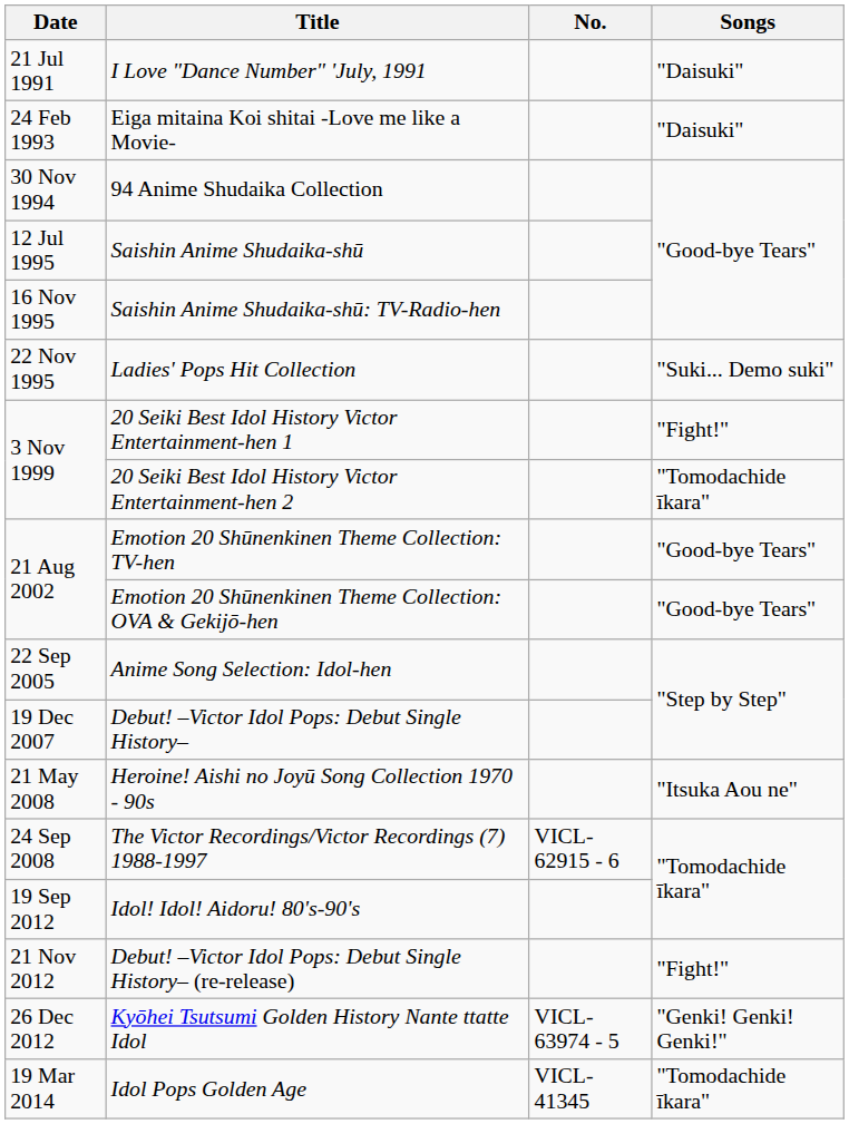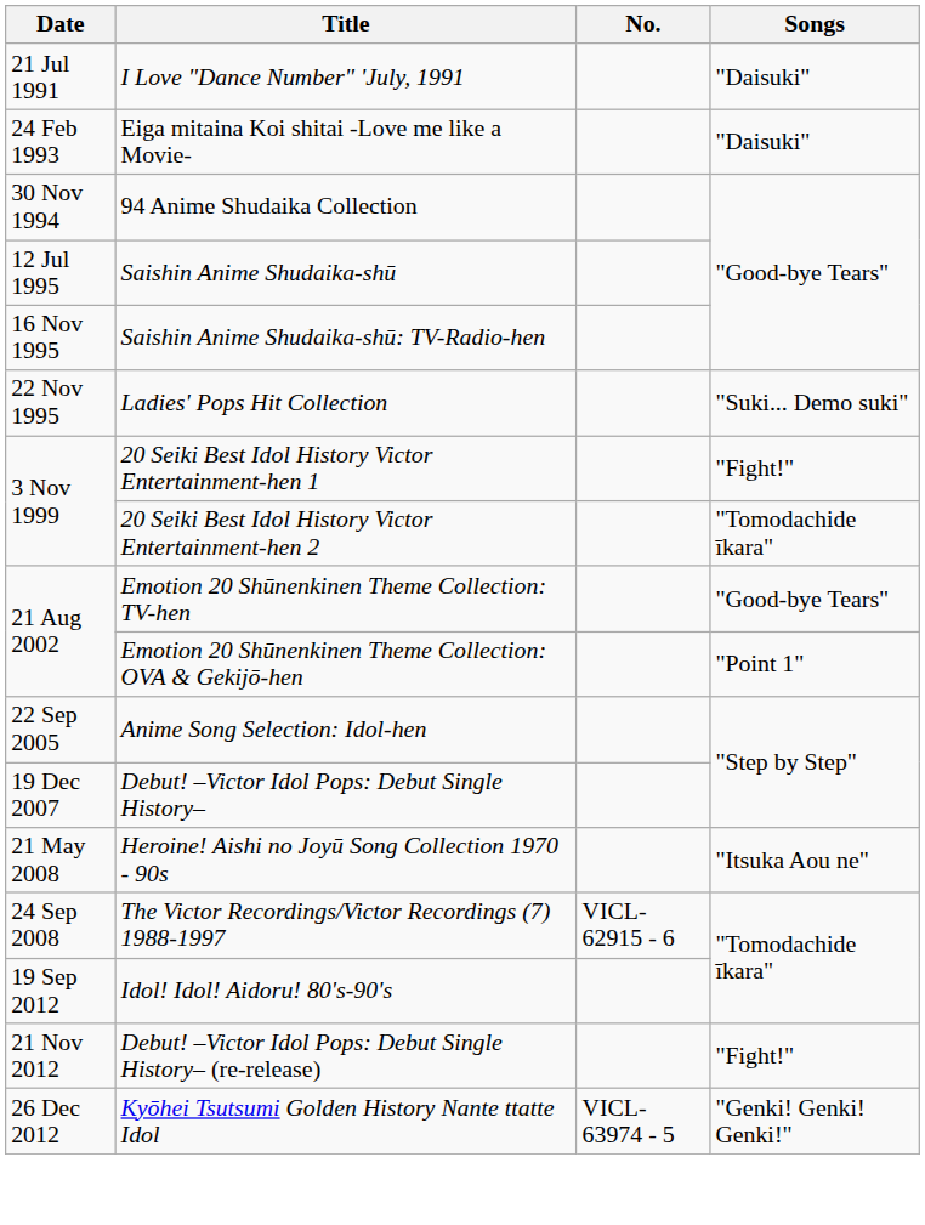 <table class="wikitable">
 <tr>
 <th>Date</th>
 <th>Title</th>
 <th>No.</th>
 <th>Songs</th>
 </tr>
 <tr>
 <td>21 Jul 1991</td>
 <td><em>I Love "Dance Number" 'July, 1991<strong></td>
 <td></td>
 <td>"Daisuki"</td>
 </tr>
 <tr>
 <td>24 Feb 1993</td>
 <td></em>Eiga mitaina Koi shitai -Love me like a Movie-<em></td>
 <td></td>
 <td>"Daisuki"</td>
 </tr>
 <tr>
 <td>30 Nov 1994</td>
 <td></strong>94 Anime Shudaika Collection</em></td>
 <td></td>
 <td rowspan="3">"Good-bye Tears"</td>
 </tr>
 <tr>
 <td>12 Jul 1995</td>
 <td><em>Saishin Anime Shudaika-shū</em></td>
 <td></td>
 </tr>
 <tr>
 <td>16 Nov 1995</td>
 <td><em>Saishin Anime Shudaika-shū: TV-Radio-hen</em></td>
 <td></td>
 </tr>
 <tr>
 <td>22 Nov 1995</td>
 <td><em>Ladies' Pops Hit Collection</em></td>
 <td></td>
 <td>"Suki... Demo suki"</td>
 </tr>
 <tr>
 <td rowspan="2">3 Nov 1999</td>
 <td><em>20 Seiki Best Idol History Victor Entertainment-hen 1</em></td>
 <td></td>
 <td>"Fight!"</td>
 </tr>
 <tr>
 <td><em>20 Seiki Best Idol History Victor Entertainment-hen 2</em></td>
 <td></td>
 <td>"Tomodachide īkara"</td>
 </tr>
 <tr>
 <td rowspan="2">21 Aug 2002</td>
 <td><em>Emotion 20 Shūnenkinen Theme Collection: TV-hen</em></td>
 <td></td>
 <td>"Good-bye Tears"</td>
 </tr>
 <tr>
 <td><em>Emotion 20 Shūnenkinen Theme Collection: OVA & Gekijō-hen</em></td>
 <td></td>
-<td>"Good-bye Tears"</td>
+<td>"Point 1"</td>
 </tr>
 <tr>
 <td>22 Sep 2005</td>
 <td><em>Anime Song Selection: Idol-hen</em></td>
 <td></td>
 <td rowspan="2">"Step by Step"</td>
 </tr>
 <tr>
 <td>19 Dec 2007</td>
 <td><em>Debut! –Victor Idol Pops: Debut Single History–</em></td>
 <td></td>
 </tr>
 <tr>
 <td>21 May 2008</td>
 <td><em>Heroine! Aishi no Joyū Song Collection 1970 - 90s</em></td>
 <td></td>
 <td>"Itsuka Aou ne"</td>
 </tr>
 <tr>
 <td>24 Sep 2008</td>
 <td><em>The Victor Recordings/Victor Recordings (7) 1988-1997</em></td>
 <td>VICL-62915 - 6</td>
 <td rowspan="2">"Tomodachide īkara"</td>
 </tr>
 <tr>
 <td>19 Sep 2012</td>
 <td><em>Idol! Idol! Aidoru! 80's-90's</em></td>
 <td></td>
 </tr>
 <tr>
 <td>21 Nov 2012</td>
 <td><em>Debut! –Victor Idol Pops: Debut Single History–</em> (re-release)</td>
 <td></td>
 <td>"Fight!"</td>
 </tr>
 <tr>
 <td>26 Dec 2012</td>
 <td><em><a href='#'>Kyōhei Tsutsumi</a> Golden History Nante ttatte Idol</em></td>
 <td>VICL-63974 - 5</td>
 <td>"Genki! Genki! Genki!"</td>
 </tr>
-<tr>
-<td>19 Mar 2014</td>
-<td><em>Idol Pops Golden Age</em></td>
-<td>VICL-41345</td>
-<td>"Tomodachide īkara"</td>
-</tr>
 </table>
